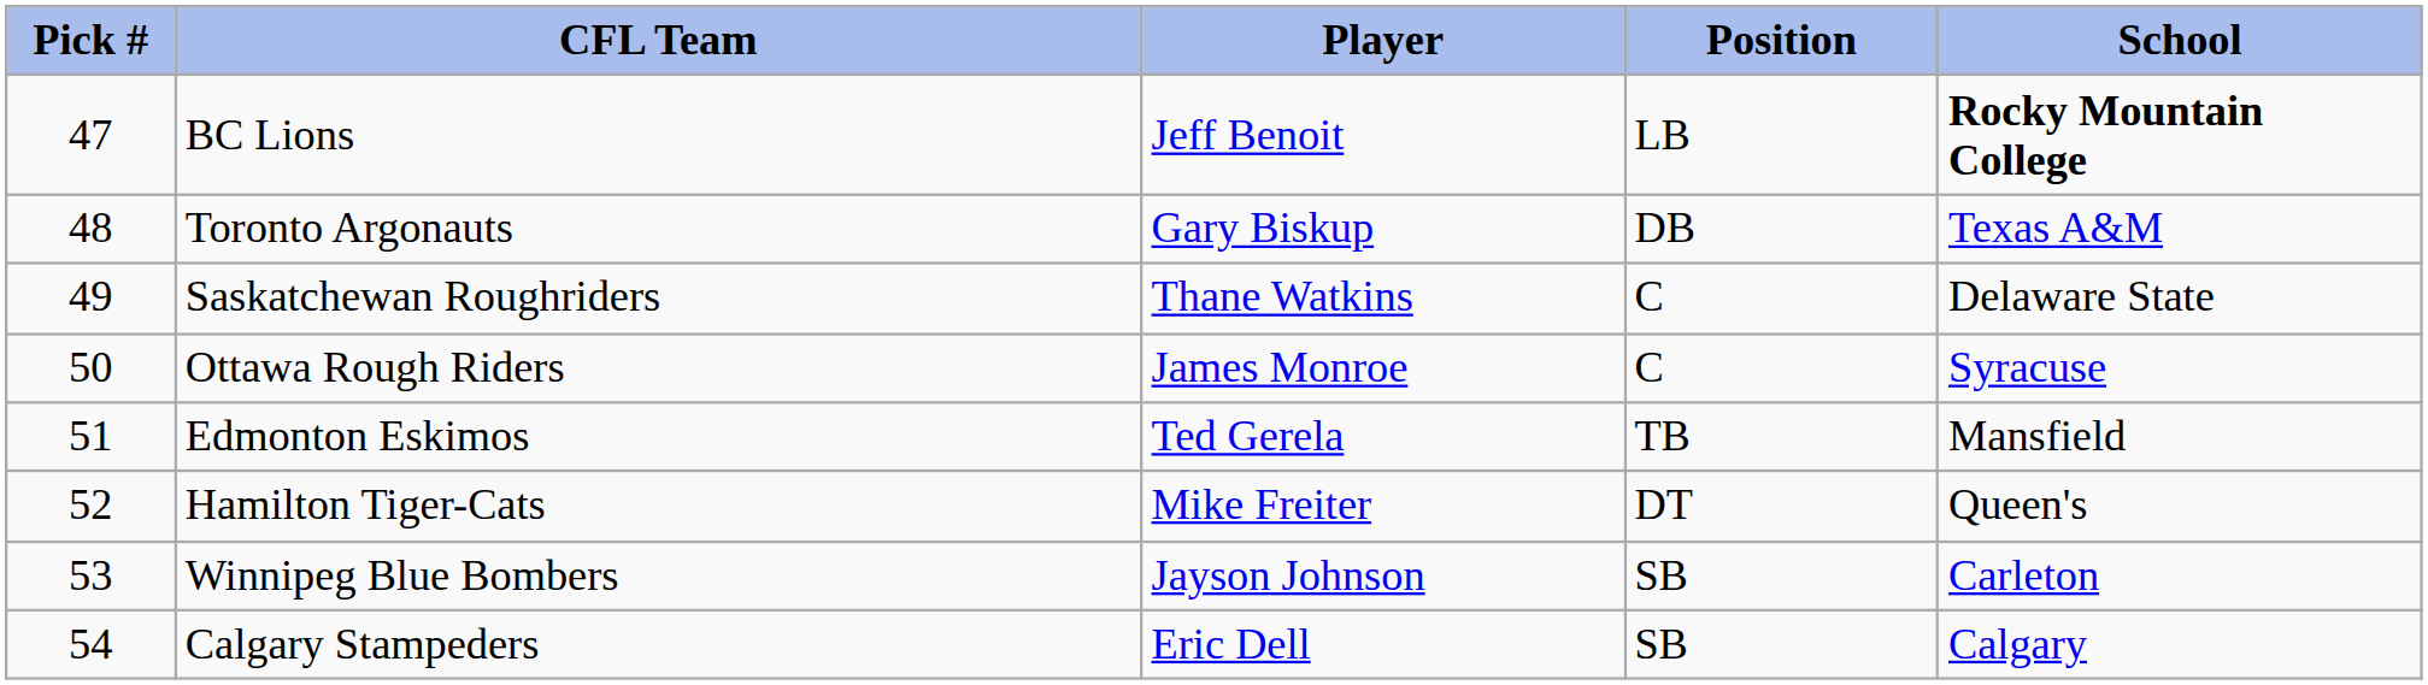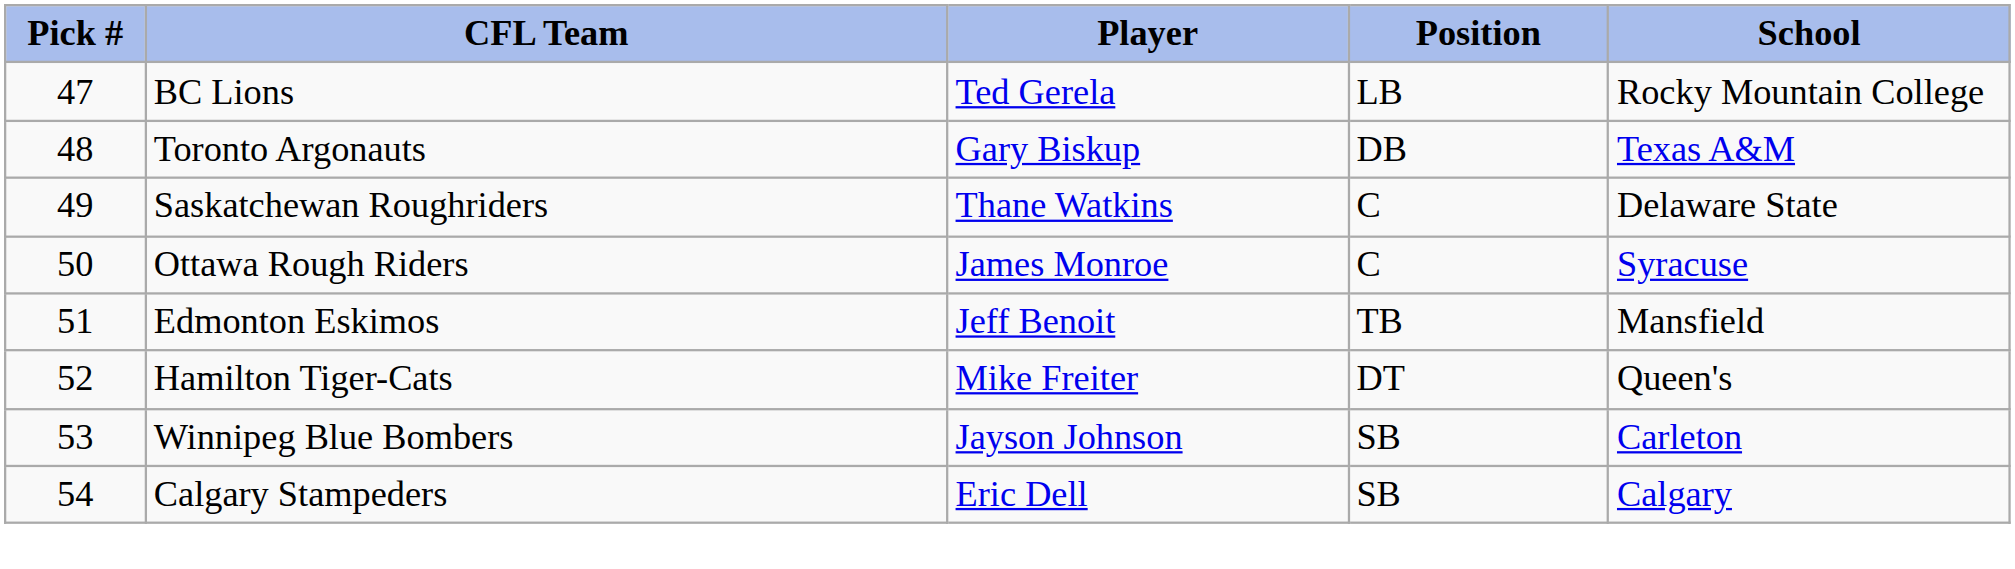 <table class="wikitable" style="width: 100%">
 <tr>
 <th style="background:#A8BDEC;" width=7%>Pick #</th>
 <th width=40% style="background:#A8BDEC;">CFL Team</th>
 <th width=20% style="background:#A8BDEC;">Player</th>
 <th width=13% style="background:#A8BDEC;">Position</th>
 <th width=20% style="background:#A8BDEC;">School</th>
 </tr>
 <tr>
 <td align=center>47</td>
 <td>BC Lions</td>
-<td><a href='#'>Jeff Benoit</a></td>
+<td><a href='#'>Ted Gerela</a></td>
 <td>LB</td>
-<td><strong>Rocky Mountain College</strong></td>
+<td>Rocky Mountain College</td>
 </tr>
 <tr>
 <td align=center>48</td>
 <td>Toronto Argonauts</td>
 <td><a href='#'>Gary Biskup</a></td>
 <td>DB</td>
 <td><a href='#'>Texas A&M</a></td>
 </tr>
 <tr>
 <td align=center>49</td>
 <td>Saskatchewan Roughriders</td>
 <td><a href='#'>Thane Watkins</a></td>
 <td>C</td>
 <td>Delaware State</td>
 </tr>
 <tr>
 <td align=center>50</td>
 <td>Ottawa Rough Riders</td>
 <td><a href='#'>James Monroe</a></td>
 <td>C</td>
 <td><a href='#'>Syracuse</a></td>
 </tr>
 <tr>
 <td align=center>51</td>
 <td>Edmonton Eskimos</td>
-<td><a href='#'>Ted Gerela</a></td>
+<td><a href='#'>Jeff Benoit</a></td>
 <td>TB</td>
 <td>Mansfield</td>
 </tr>
 <tr>
 <td align=center>52</td>
 <td>Hamilton Tiger-Cats</td>
 <td><a href='#'>Mike Freiter</a></td>
 <td>DT</td>
 <td>Queen's</td>
 </tr>
 <tr>
 <td align=center>53</td>
 <td>Winnipeg Blue Bombers</td>
 <td><a href='#'>Jayson Johnson</a></td>
 <td>SB</td>
 <td><a href='#'>Carleton</a></td>
 </tr>
 <tr>
 <td align=center>54</td>
 <td>Calgary Stampeders</td>
 <td><a href='#'>Eric Dell</a></td>
 <td>SB</td>
 <td><a href='#'>Calgary</a></td>
 </tr>
 </table>
